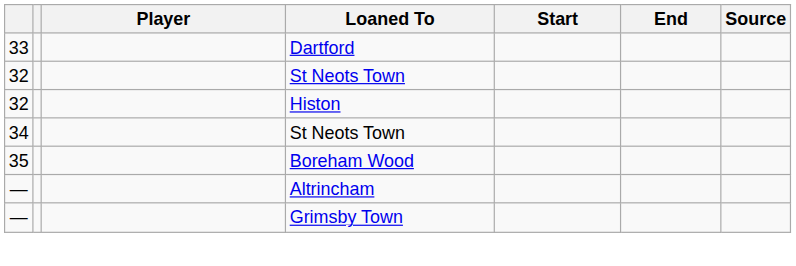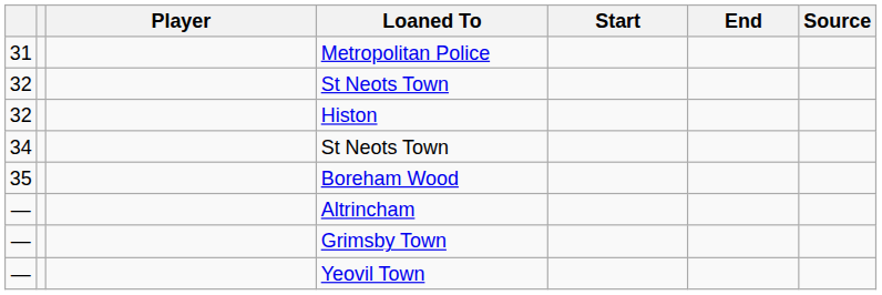 <table class="wikitable plainrowheaders sortable" style="font-size:95%">
 <tr>
 <th></th>
 <th></th>
 <th scope="col" style="width:200px;">Player</th>
 <th scope="col" style="width:170px;">Loaned To</th>
 <th scope="col" style="width:100px;">Start</th>
 <th scope="col" style="width:78px;">End</th>
 <th>Source</th>
 </tr>
 <tr>
-<td align=center>33</td>
+<td align=center>31</td>
 <td align=center></td>
 <td></td>
-<td> <a href='#'>Dartford</a></td>
+<td> <a href='#'>Metropolitan Police</a></td>
 <td align=center></td>
 <td align=center></td>
 <td align=center></td>
 </tr>
 <tr>
 <td align=center>32</td>
 <td align=center></td>
 <td></td>
 <td> <a href='#'>St Neots Town</a></td>
 <td align=center></td>
 <td align=center></td>
 <td align=center></td>
 </tr>
 <tr>
 <td align=center>32</td>
 <td align=center></td>
 <td></td>
 <td> <a href='#'>Histon</a></td>
 <td align=center></td>
 <td align=center></td>
 <td align=center></td>
 </tr>
 <tr>
 <td align=center>34</td>
 <td align=center></td>
 <td></td>
 <td> St Neots Town</td>
 <td align=center></td>
 <td align=center></td>
 <td align=center></td>
 </tr>
 <tr>
 <td align=center>35</td>
 <td align=center></td>
 <td></td>
 <td> <a href='#'>Boreham Wood</a></td>
 <td align=center></td>
 <td align=center></td>
 <td align=center></td>
 </tr>
 <tr>
 <td align=center>—</td>
 <td align=center></td>
 <td></td>
 <td> <a href='#'>Altrincham</a></td>
 <td align=center></td>
 <td align=center></td>
 <td align=center></td>
 </tr>
 <tr>
 <td align=center>—</td>
 <td align=center></td>
 <td></td>
 <td> <a href='#'>Grimsby Town</a></td>
 <td align=center></td>
 <td align=center></td>
 <td align=center></td>
 </tr>
+<tr>
+<td align=center>—</td>
+<td align=center></td>
+<td></td>
+<td> <a href='#'>Yeovil Town</a></td>
+<td align=center></td>
+<td align=center></td>
+<td align=center></td>
+</tr>
 </table>
